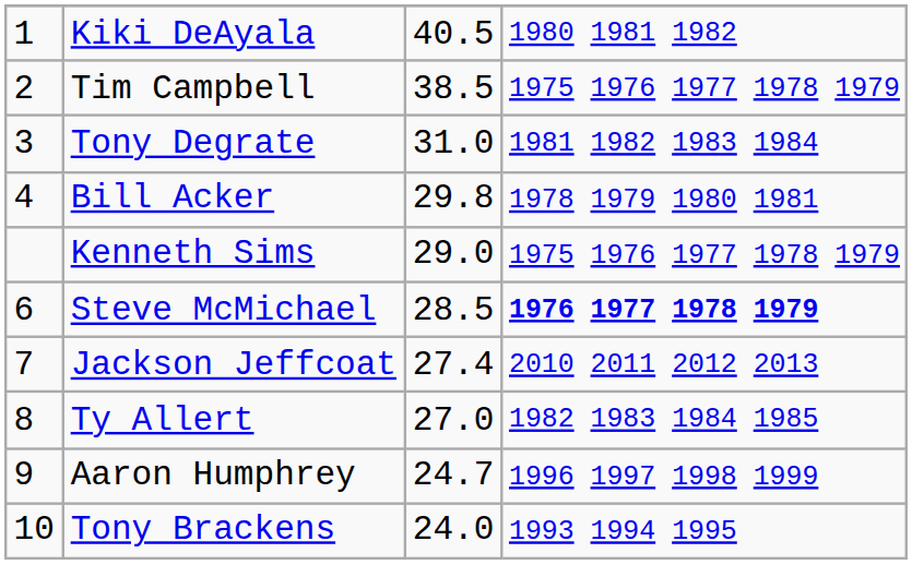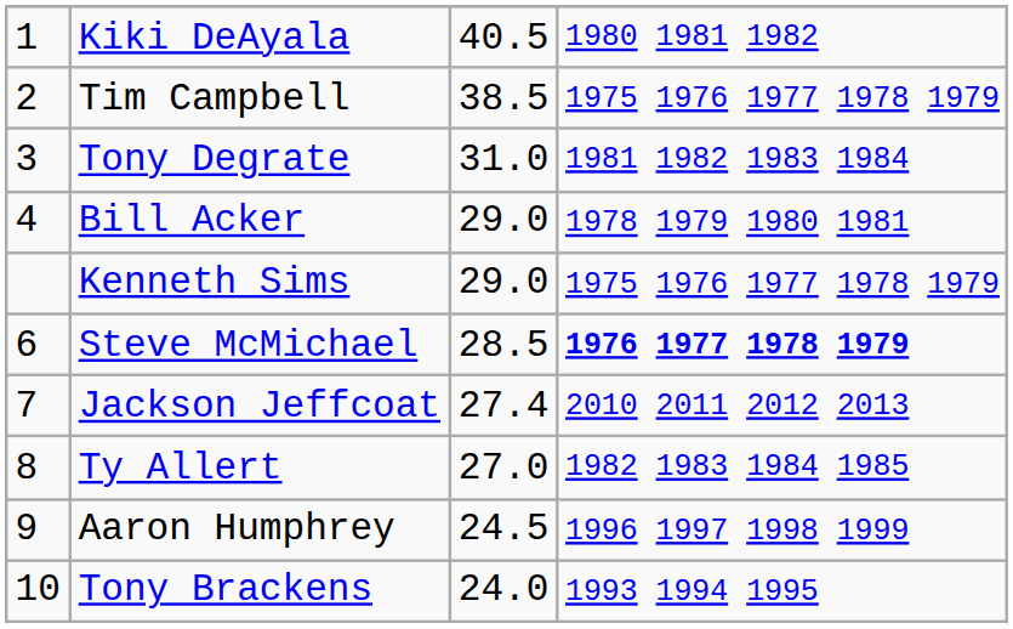 <table class="wikitable">
 <tr>
 </tr>
 <tr>
 <td>1</td>
 <td><a href='#'>Kiki DeAyala</a></td>
 <td>40.5</td>
 <td style="font-size:80%;"><a href='#'>1980</a> <a href='#'>1981</a> <a href='#'>1982</a></td>
 </tr>
 <tr>
 <td>2</td>
 <td>Tim Campbell</td>
 <td>38.5</td>
 <td style="font-size:80%;"><a href='#'>1975</a> <a href='#'>1976</a> <a href='#'>1977</a> <a href='#'>1978</a> <a href='#'>1979</a></td>
 </tr>
 <tr>
 <td>3</td>
 <td><a href='#'>Tony Degrate</a></td>
 <td>31.0</td>
 <td style="font-size:80%;"><a href='#'>1981</a> <a href='#'>1982</a> <a href='#'>1983</a> <a href='#'>1984</a></td>
 </tr>
 <tr>
 <td>4</td>
 <td><a href='#'>Bill Acker</a></td>
-<td>29.8</td>
+<td>29.0</td>
 <td style="font-size:80%;"><a href='#'>1978</a> <a href='#'>1979</a> <a href='#'>1980</a> <a href='#'>1981</a></td>
 </tr>
 <tr>
 <td></td>
 <td><a href='#'>Kenneth Sims</a></td>
 <td>29.0</td>
 <td style="font-size:80%;"><a href='#'>1975</a> <a href='#'>1976</a> <a href='#'>1977</a> <a href='#'>1978</a> <a href='#'>1979</a></td>
 </tr>
 <tr>
 <td>6</td>
 <td><a href='#'>Steve McMichael</a></td>
 <td>28.5</td>
 <td style="font-size:80%;"><strong><a href='#'>1976</a> <a href='#'>1977</a> <a href='#'>1978</a> <a href='#'>1979</a></strong></td>
 </tr>
 <tr>
 <td>7</td>
 <td><a href='#'>Jackson Jeffcoat</a></td>
 <td>27.4</td>
 <td style="font-size:80%;"><a href='#'>2010</a> <a href='#'>2011</a> <a href='#'>2012</a> <a href='#'>2013</a></td>
 </tr>
 <tr>
 <td>8</td>
 <td><a href='#'>Ty Allert</a></td>
 <td>27.0</td>
 <td style="font-size:80%;"><a href='#'>1982</a> <a href='#'>1983</a> <a href='#'>1984</a> <a href='#'>1985</a></td>
 </tr>
 <tr>
 <td>9</td>
 <td>Aaron Humphrey</td>
-<td>24.7</td>
+<td>24.5</td>
 <td style="font-size:80%;"><a href='#'>1996</a> <a href='#'>1997</a> <a href='#'>1998</a> <a href='#'>1999</a></td>
 </tr>
 <tr>
 <td>10</td>
 <td><a href='#'>Tony Brackens</a></td>
 <td>24.0</td>
 <td style="font-size:80%;"><a href='#'>1993</a> <a href='#'>1994</a> <a href='#'>1995</a></td>
 </tr>
 </table>
